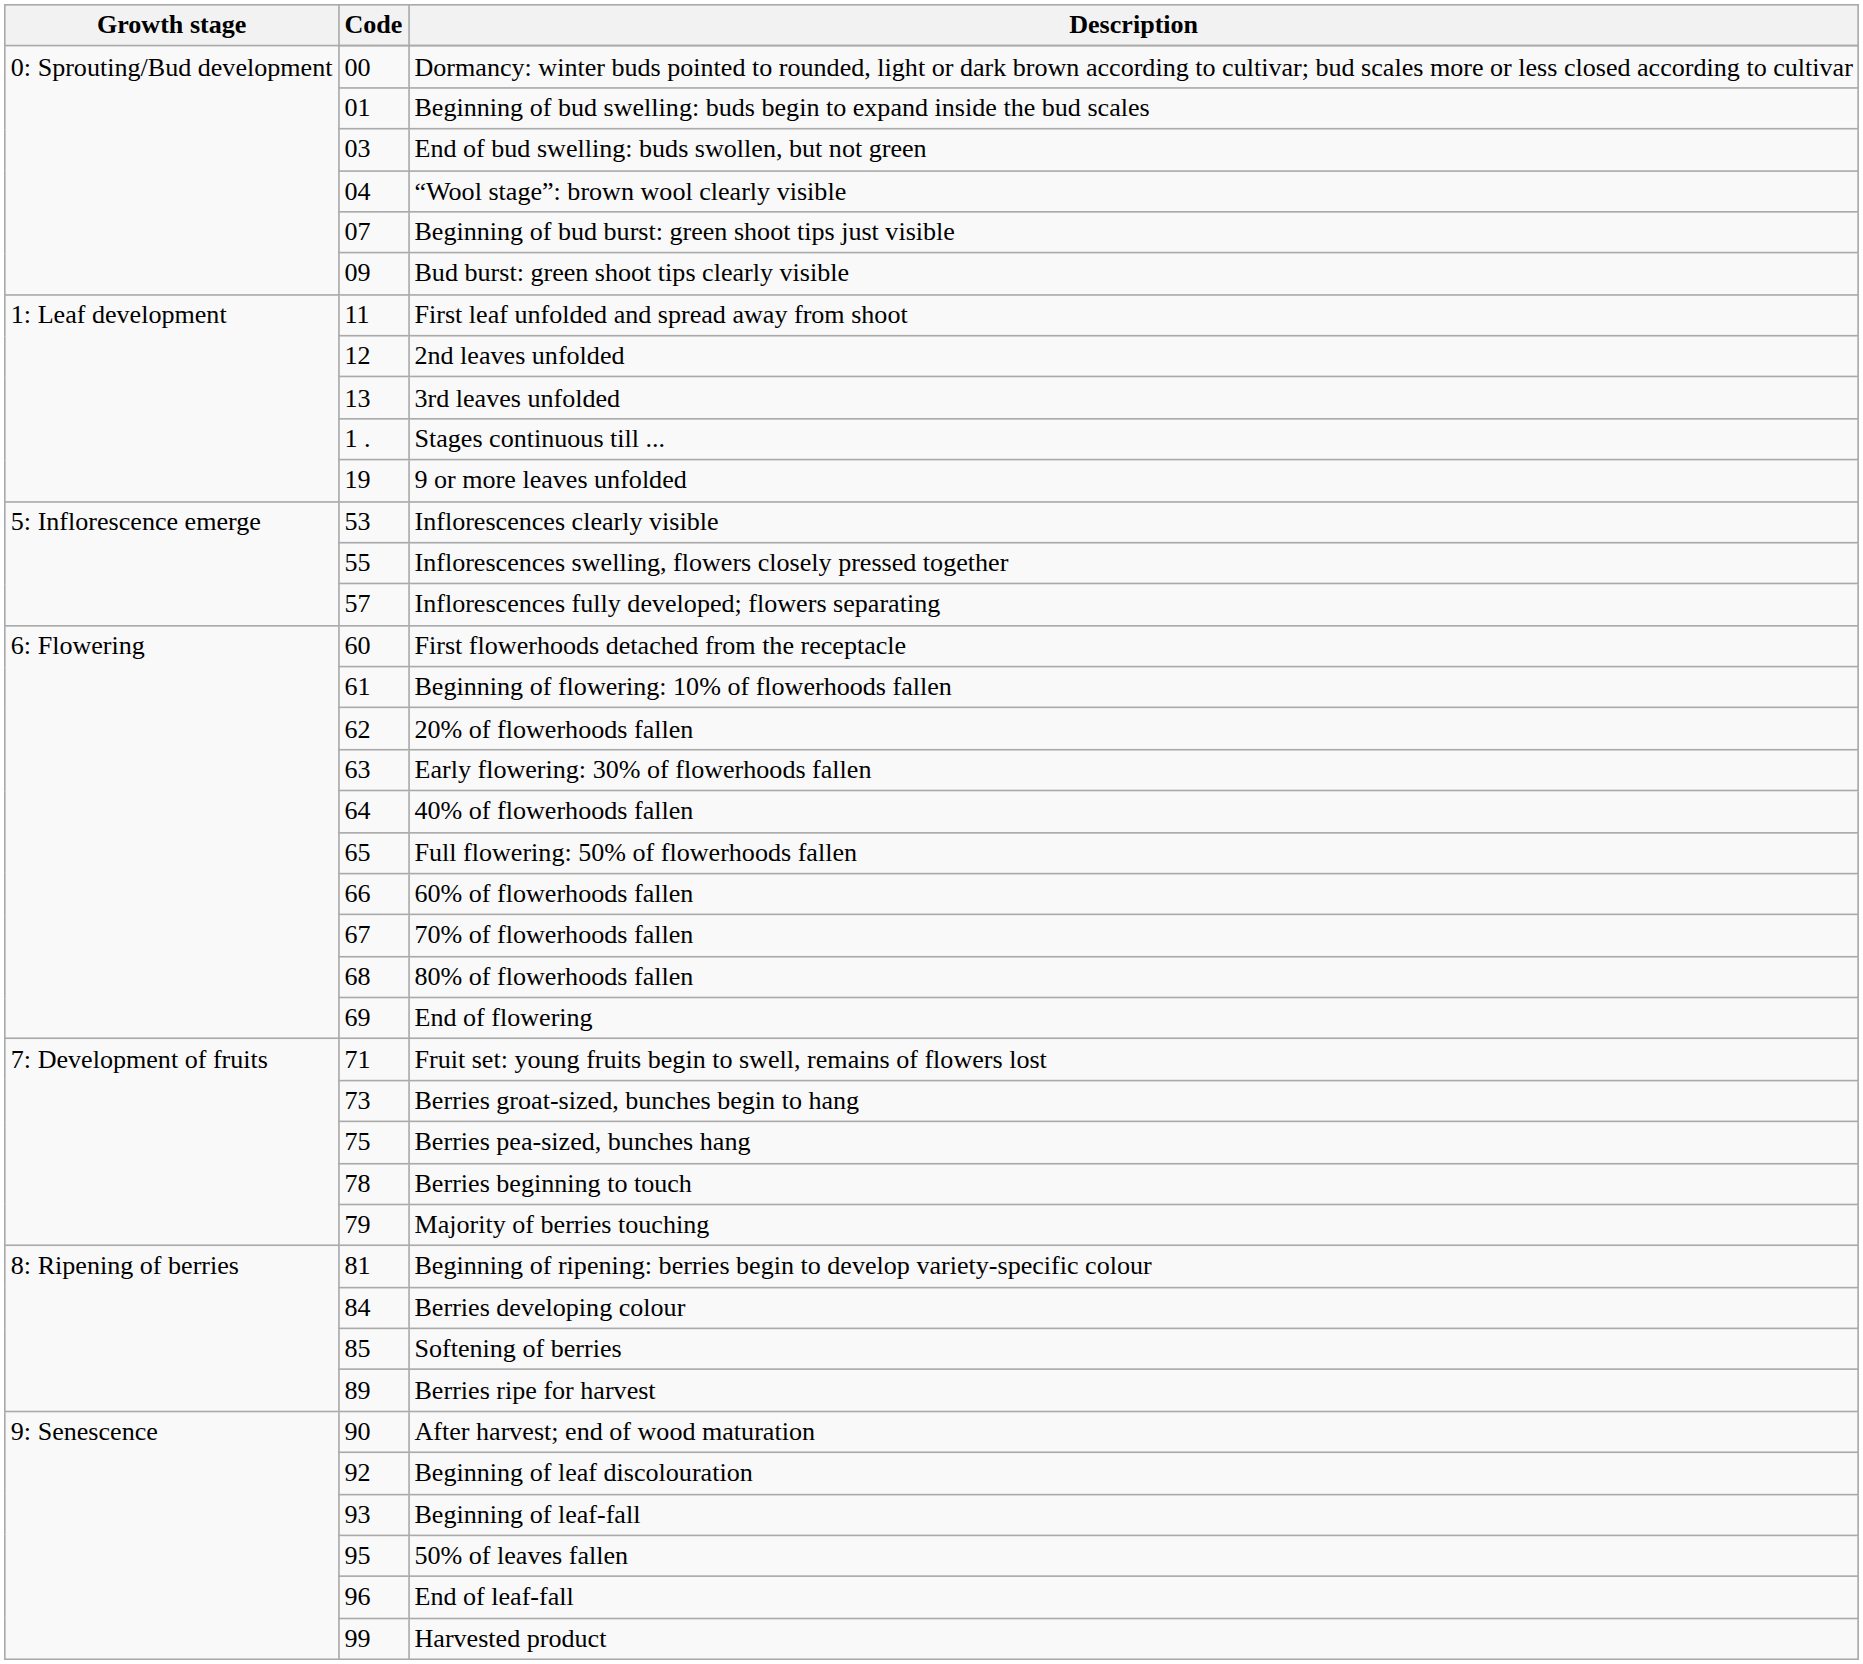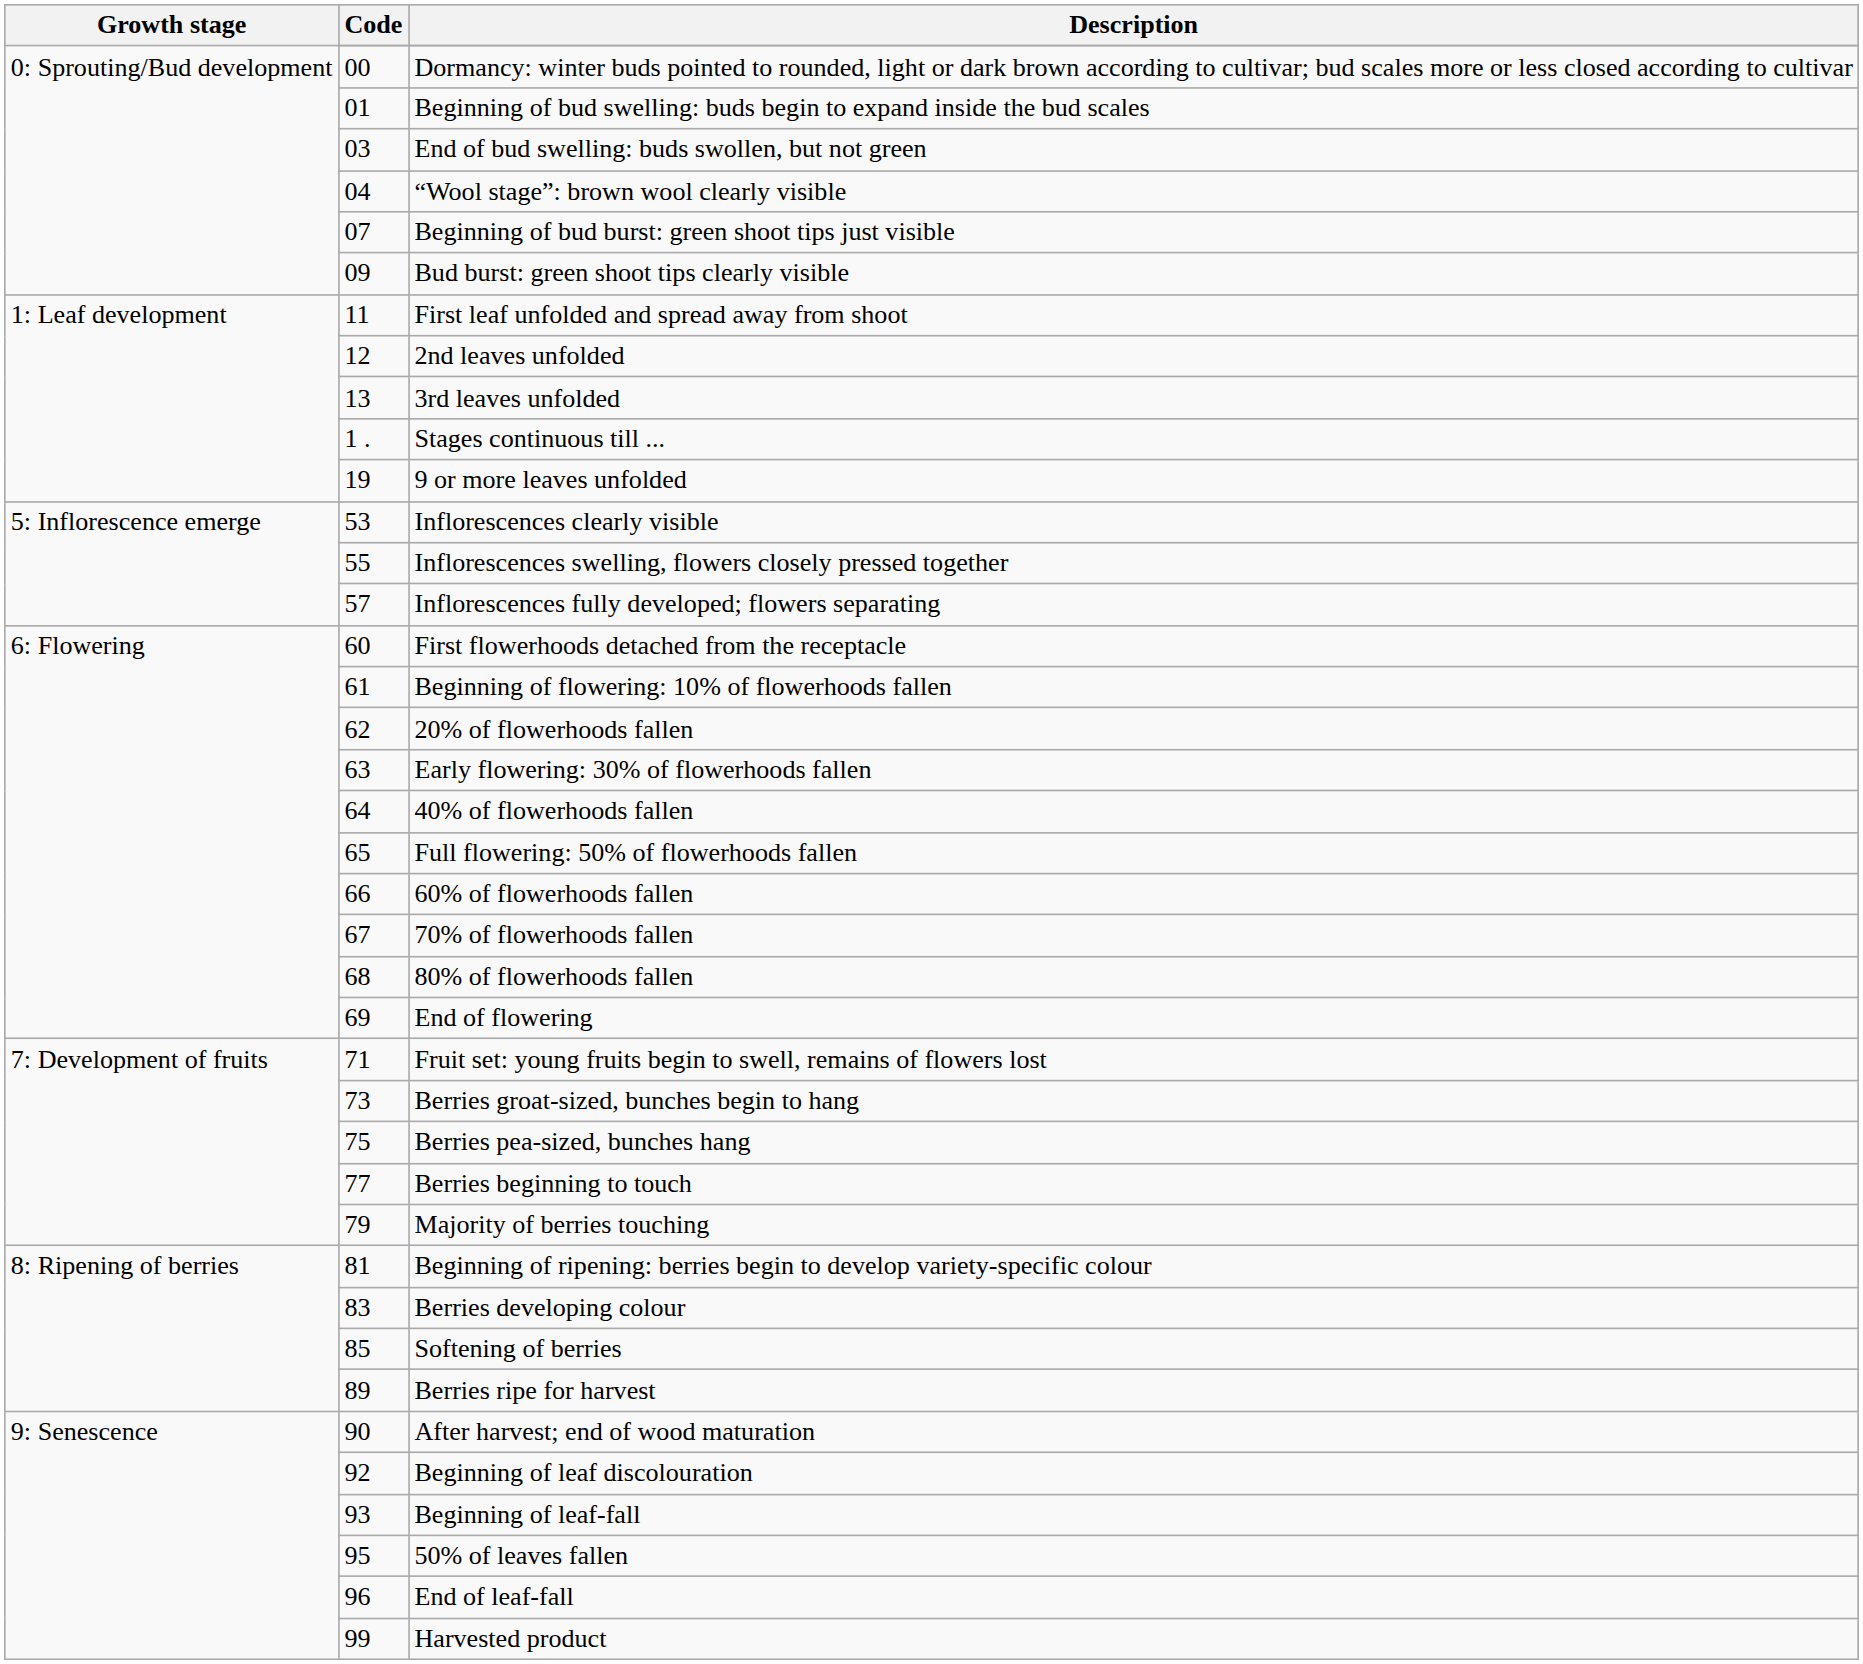 <table class="wikitable" style="clear">
 <tr>
 <th>Growth stage</th>
 <th>Code</th>
 <th>Description</th>
 </tr>
 <tr>
 <td rowspan="7" style="vertical-align:top">0: Sprouting/Bud development</td>
 </tr>
 <tr>
 <td>00</td>
 <td>Dormancy: winter buds pointed to rounded, light or dark brown according to cultivar; bud scales more or less closed according to cultivar</td>
 </tr>
 <tr>
 <td>01</td>
 <td>Beginning of bud swelling: buds begin to expand inside the bud scales</td>
 </tr>
 <tr>
 <td>03</td>
 <td>End of bud swelling: buds swollen, but not green</td>
 </tr>
 <tr>
 <td>04</td>
 <td>“Wool stage”: brown wool clearly visible</td>
 </tr>
 <tr>
 <td>07</td>
 <td>Beginning of bud burst: green shoot tips just visible</td>
 </tr>
 <tr>
 <td>09</td>
 <td>Bud burst: green shoot tips clearly visible</td>
 </tr>
 <tr>
 <td rowspan="5" style="vertical-align:top">1: Leaf development</td>
 <td>11</td>
 <td>First leaf unfolded and spread away from shoot</td>
 </tr>
 <tr>
 <td>12</td>
 <td>2nd leaves unfolded</td>
 </tr>
 <tr>
 <td>13</td>
 <td>3rd leaves unfolded</td>
 </tr>
 <tr>
 <td>1 .</td>
 <td>Stages continuous till ...</td>
 </tr>
 <tr>
 <td>19</td>
 <td>9 or more leaves unfolded</td>
 </tr>
 <tr>
 <td rowspan="3" style="vertical-align:top">5: Inflorescence emerge</td>
 <td>53</td>
 <td>Inflorescences clearly visible</td>
 </tr>
 <tr>
 <td>55</td>
 <td>Inflorescences swelling, flowers closely pressed together</td>
 </tr>
 <tr>
 <td>57</td>
 <td>Inflorescences fully developed; flowers separating</td>
 </tr>
 <tr>
 <td rowspan="10" style="vertical-align:top">6: Flowering</td>
 <td>60</td>
 <td>First flowerhoods detached from the receptacle</td>
 </tr>
 <tr>
 <td>61</td>
 <td>Beginning of flowering: 10% of flowerhoods fallen</td>
 </tr>
 <tr>
 <td>62</td>
 <td>20% of flowerhoods fallen</td>
 </tr>
 <tr>
 <td>63</td>
 <td>Early flowering: 30% of flowerhoods fallen</td>
 </tr>
 <tr>
 <td>64</td>
 <td>40% of flowerhoods fallen</td>
 </tr>
 <tr>
 <td>65</td>
 <td>Full flowering: 50% of flowerhoods fallen</td>
 </tr>
 <tr>
 <td>66</td>
 <td>60% of flowerhoods fallen</td>
 </tr>
 <tr>
 <td>67</td>
 <td>70% of flowerhoods fallen</td>
 </tr>
 <tr>
 <td>68</td>
 <td>80% of flowerhoods fallen</td>
 </tr>
 <tr>
 <td>69</td>
 <td>End of flowering</td>
 </tr>
 <tr>
 <td rowspan="5" style="vertical-align:top">7: Development of fruits</td>
 <td>71</td>
 <td>Fruit set: young fruits begin to swell, remains of flowers lost</td>
 </tr>
 <tr>
 <td>73</td>
 <td>Berries groat-sized, bunches begin to hang</td>
 </tr>
 <tr>
 <td>75</td>
 <td>Berries pea-sized, bunches hang</td>
 </tr>
 <tr>
-<td>78</td>
+<td>77</td>
 <td>Berries beginning to touch</td>
 </tr>
 <tr>
 <td>79</td>
 <td>Majority of berries touching</td>
 </tr>
 <tr>
 <td rowspan="4" style="vertical-align:top">8: Ripening of berries</td>
 <td>81</td>
 <td>Beginning of ripening: berries begin to develop variety-specific colour</td>
 </tr>
 <tr>
-<td>84</td>
+<td>83</td>
 <td>Berries developing colour</td>
 </tr>
 <tr>
 <td>85</td>
 <td>Softening of berries</td>
 </tr>
 <tr>
 <td>89</td>
 <td>Berries ripe for harvest</td>
 </tr>
 <tr>
 <td rowspan="6" style="vertical-align:top">9: Senescence</td>
 <td>90</td>
 <td>After harvest; end of wood maturation</td>
 </tr>
 <tr>
 <td>92</td>
 <td>Beginning of leaf discolouration</td>
 </tr>
 <tr>
 <td>93</td>
 <td>Beginning of leaf-fall</td>
 </tr>
 <tr>
 <td>95</td>
 <td>50% of leaves fallen</td>
 </tr>
 <tr>
 <td>96</td>
 <td>End of leaf-fall</td>
 </tr>
 <tr>
 <td>99</td>
 <td>Harvested product</td>
 </tr>
 </table>
